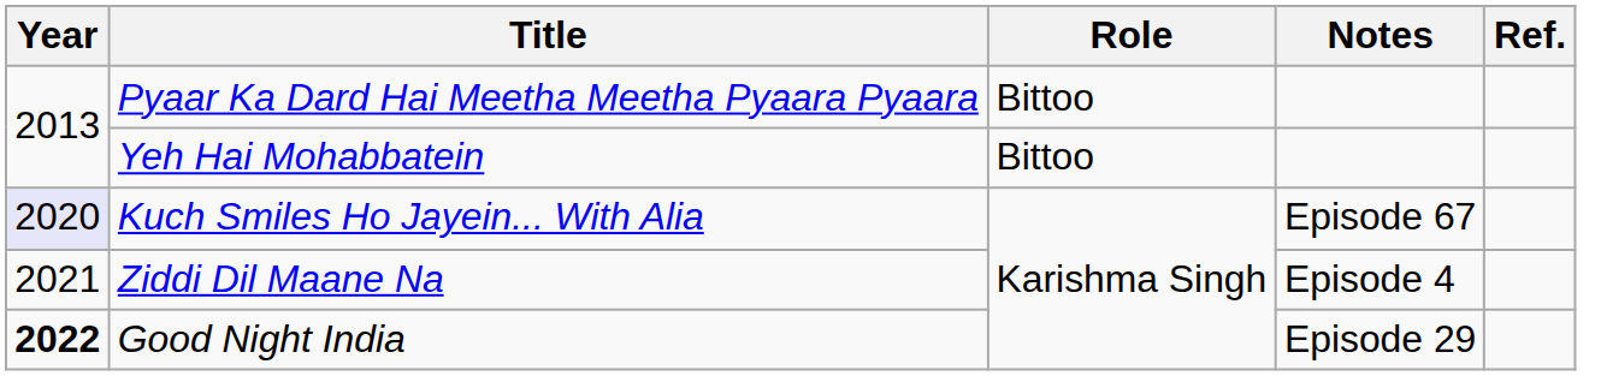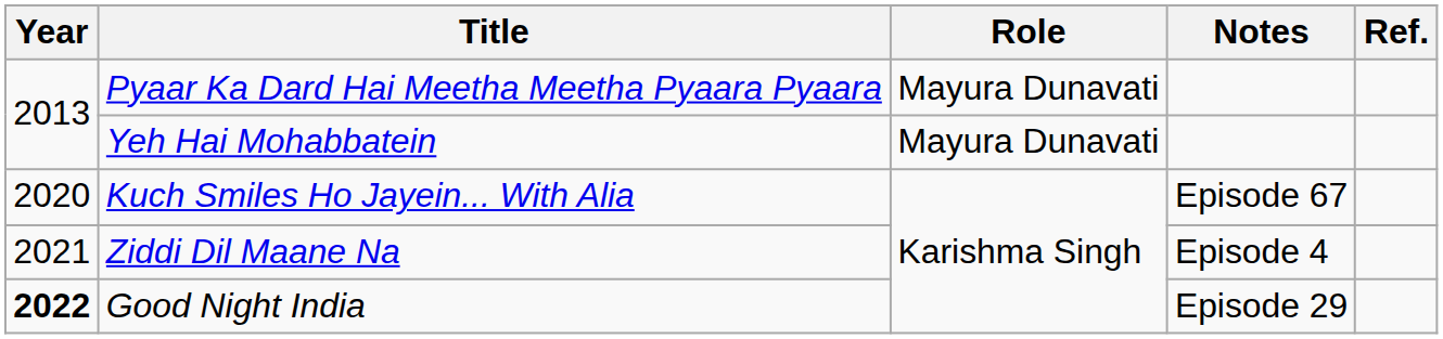 <table class="wikitable sortable">
 <tr>
 <th>Year</th>
 <th>Title</th>
 <th>Role</th>
 <th class="unsortable">Notes</th>
 <th class="unsortable">Ref.</th>
 </tr>
 <tr>
 <td rowspan="2">2013</td>
 <td><em><a href='#'>Pyaar Ka Dard Hai Meetha Meetha Pyaara Pyaara</a></em></td>
-<td>Bittoo</td>
+<td>Mayura Dunavati</td>
 <td></td>
 <td></td>
 </tr>
 <tr>
 <td><em><a href='#'>Yeh Hai Mohabbatein</a></em></td>
-<td>Bittoo</td>
+<td>Mayura Dunavati</td>
 <td></td>
 <td></td>
 </tr>
 <tr>
-<td style="background: lavender;">2020</td>
+<td>2020</td>
 <td><em><a href='#'>Kuch Smiles Ho Jayein... With Alia</a></em></td>
 <td rowspan="3">Karishma Singh</td>
 <td>Episode 67</td>
 <td></td>
 </tr>
 <tr>
 <td>2021</td>
 <td><em><a href='#'>Ziddi Dil Maane Na</a></em></td>
 <td>Episode 4</td>
 <td></td>
 </tr>
 <tr>
 <td><strong>2022</strong></td>
 <td><em>Good Night India</em></td>
 <td>Episode 29</td>
 <td></td>
 </tr>
 </table>
